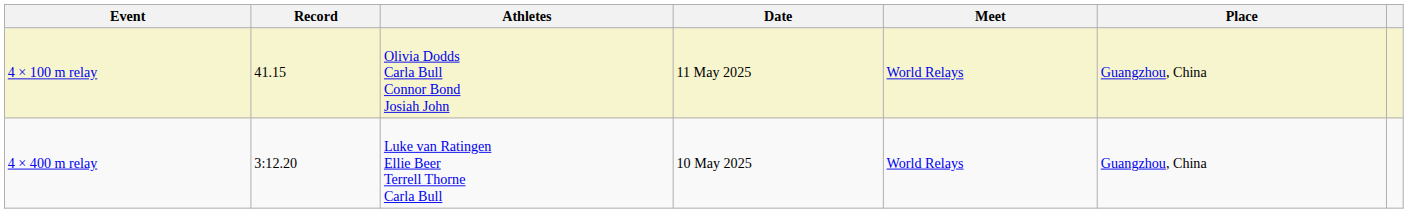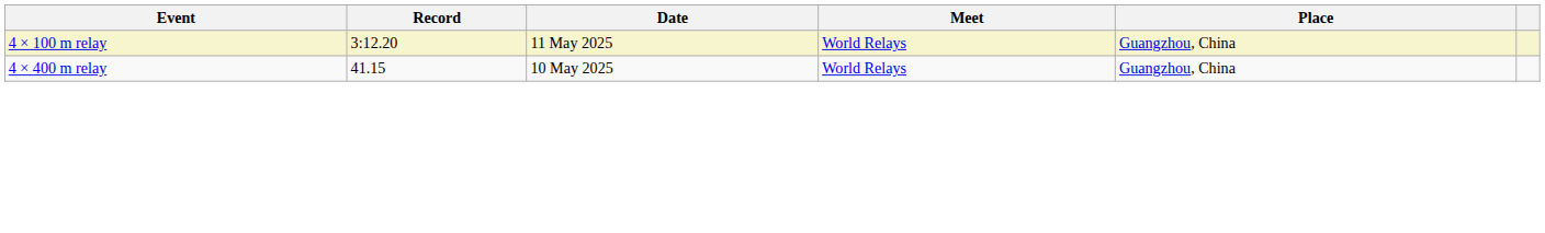 <table class="wikitable" style="font-size: 95%; width: 95%;">
 <tr>
 <th>Event</th>
 <th>Record</th>
-<th>Athletes</th>
 <th>Date</th>
 <th>Meet</th>
 <th>Place</th>
 <th></th>
 </tr>
 <tr style="background:#f6F5CE;">
 <td><a href='#'>4 × 100 m relay</a></td>
-<td>41.15</td>
-<td><br><a href='#'>Olivia Dodds</a><br><a href='#'>Carla Bull</a><br><a href='#'>Connor Bond</a><br><a href='#'>Josiah John</a></td>
+<td>3:12.20</td>
 <td>11 May 2025</td>
 <td><a href='#'>World Relays</a></td>
 <td><a href='#'>Guangzhou</a>, China</td>
 <td></td>
 </tr>
 <tr>
 <td><a href='#'>4 × 400 m relay</a></td>
-<td>3:12.20</td>
-<td><br><a href='#'>Luke van Ratingen</a><br><a href='#'>Ellie Beer</a><br><a href='#'>Terrell Thorne</a><br><a href='#'>Carla Bull</a></td>
+<td>41.15</td>
 <td>10 May 2025</td>
 <td><a href='#'>World Relays</a></td>
 <td><a href='#'>Guangzhou</a>, China</td>
 <td></td>
 </tr>
 </table>
